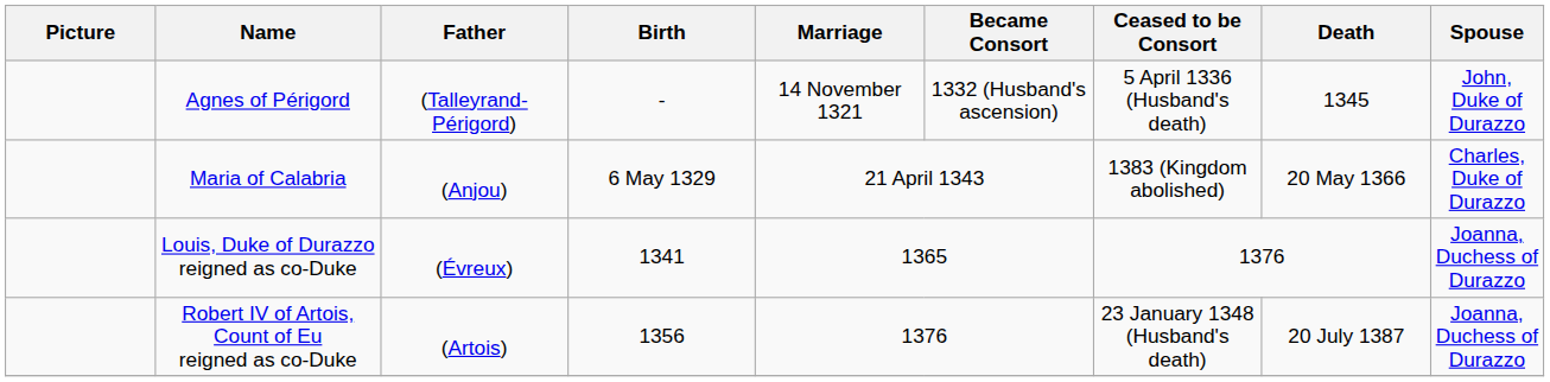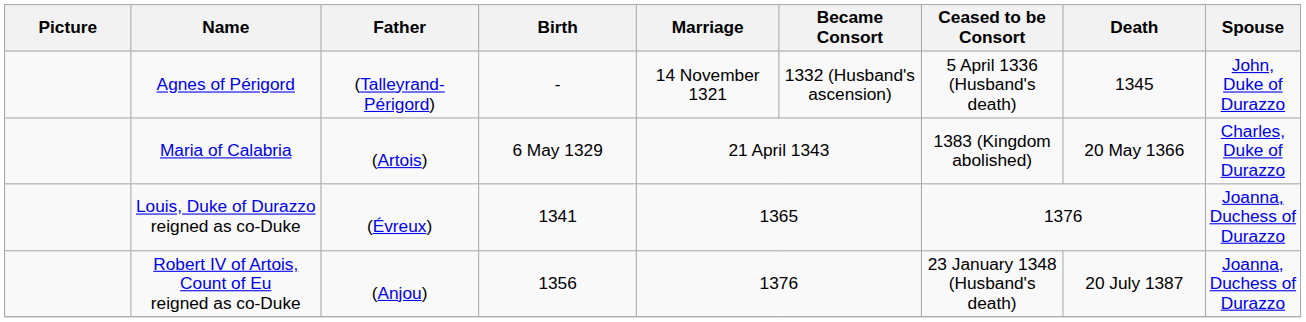 <table width=95% class="wikitable">
 <tr>
 <th width = "8%">Picture</th>
 <th width = "12%">Name</th>
 <th width = "10%">Father</th>
 <th width = "10%">Birth</th>
 <th width = "9%">Marriage</th>
 <th width = "9%">Became Consort</th>
 <th width = "9%">Ceased to be Consort</th>
 <th width = "9%">Death</th>
 <th width = "6%">Spouse</th>
 </tr>
 <tr>
 <td align="center"></td>
 <td align="center"><a href='#'>Agnes of Périgord</a></td>
 <td align="center"><br>(<a href='#'>Talleyrand-Périgord</a>)</td>
 <td align="center">-</td>
 <td align="center">14 November 1321</td>
 <td align="center">1332 (Husband's ascension)</td>
 <td align="center">5 April 1336 (Husband's death)</td>
 <td align="center">1345</td>
 <td align="center"><a href='#'>John, Duke of Durazzo</a></td>
 </tr>
 <tr>
 <td align="center"></td>
 <td align="center"><a href='#'>Maria of Calabria</a></td>
-<td align="center"><br>(<a href='#'>Anjou</a>)</td>
+<td align="center"><br>(<a href='#'>Artois</a>)</td>
 <td align="center">6 May 1329</td>
 <td align=center colspan=2>21 April 1343</td>
 <td align="center">1383 (Kingdom abolished)</td>
 <td align="center">20 May 1366</td>
 <td align="center"><a href='#'>Charles, Duke of Durazzo</a></td>
 </tr>
 <tr>
 <td align="center"></td>
 <td align="center"><a href='#'>Louis, Duke of Durazzo</a> <br> reigned as co-Duke</td>
 <td align="center"><br>(<a href='#'>Évreux</a>)</td>
 <td align="center">1341</td>
 <td align=center colspan=2>1365</td>
 <td align=center colspan=2>1376</td>
 <td align="center"><a href='#'>Joanna, Duchess of Durazzo</a></td>
 </tr>
 <tr>
 <td align="center"></td>
 <td align="center"><a href='#'>Robert IV of Artois, Count of Eu</a> <br> reigned as co-Duke</td>
-<td align="center"><br>(<a href='#'>Artois</a>)</td>
+<td align="center"><br>(<a href='#'>Anjou</a>)</td>
 <td align="center">1356</td>
 <td align=center colspan=2>1376</td>
 <td align="center">23 January 1348<br>(Husband's death)</td>
 <td align="center">20 July 1387</td>
 <td align="center"><a href='#'>Joanna, Duchess of Durazzo</a></td>
 </tr>
 <tr>
 </tr>
 </table>
